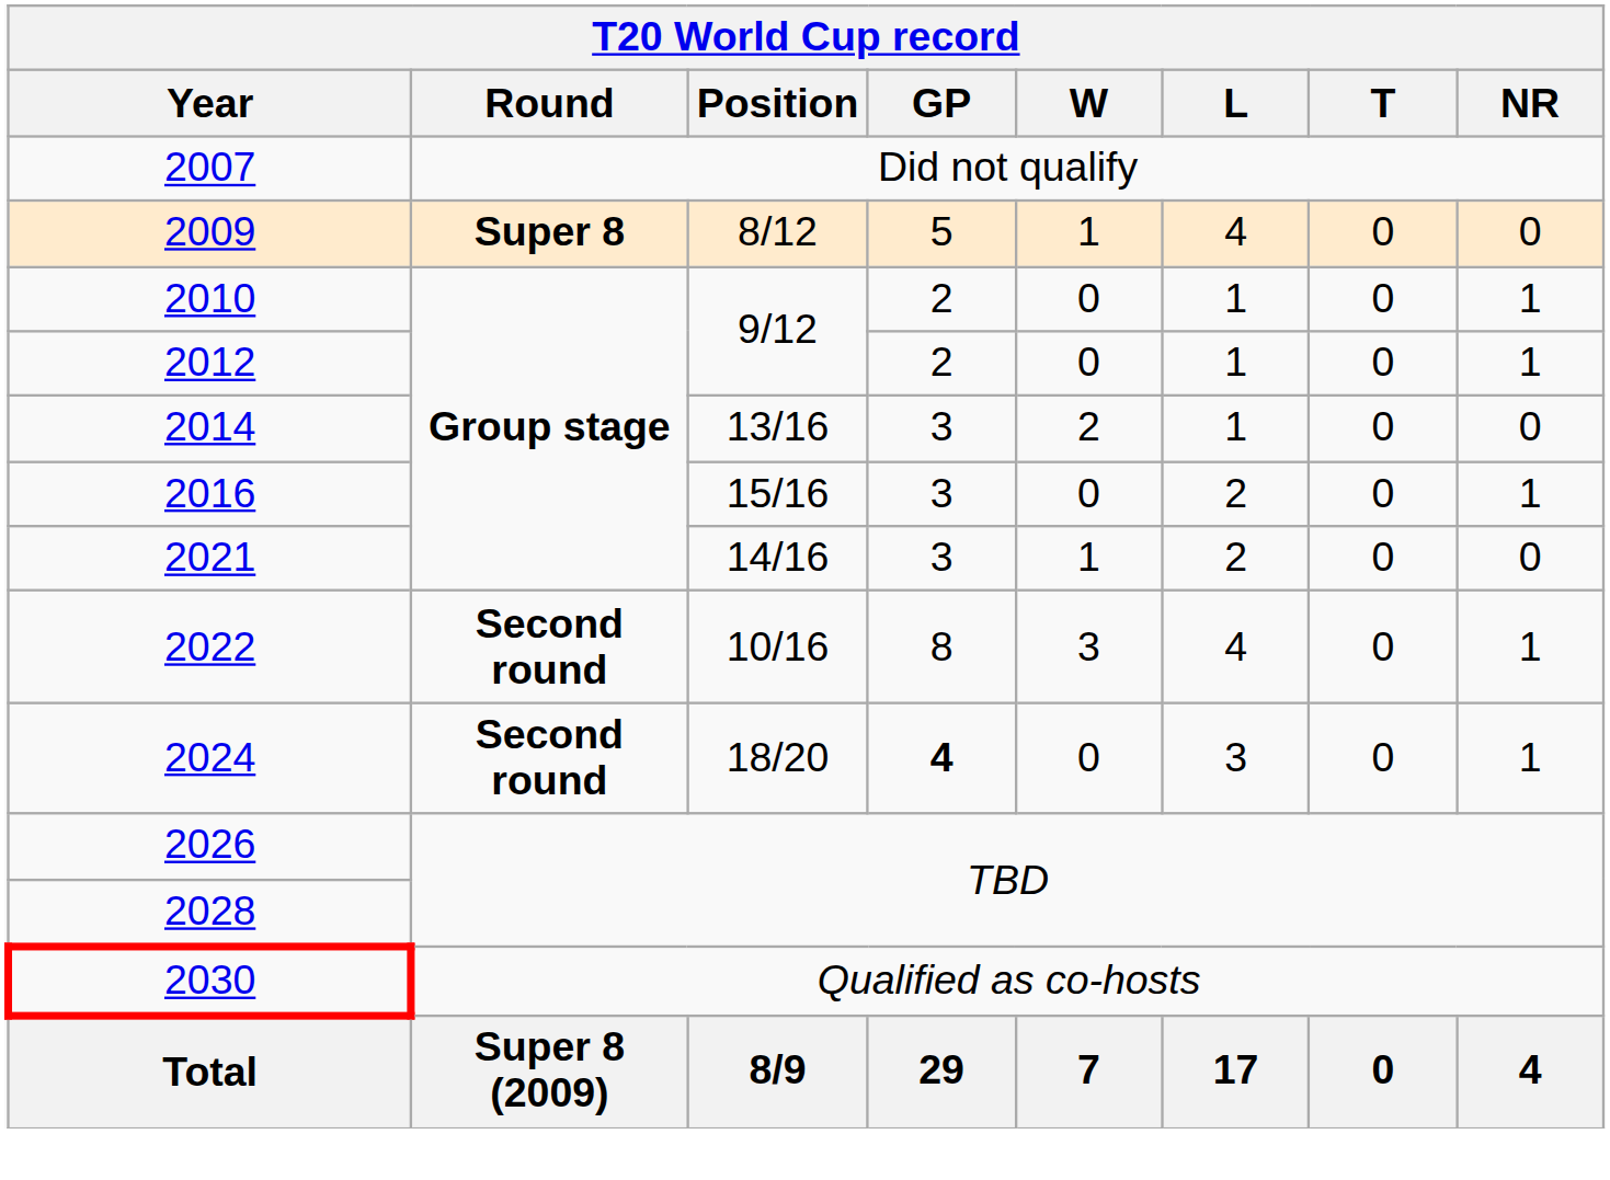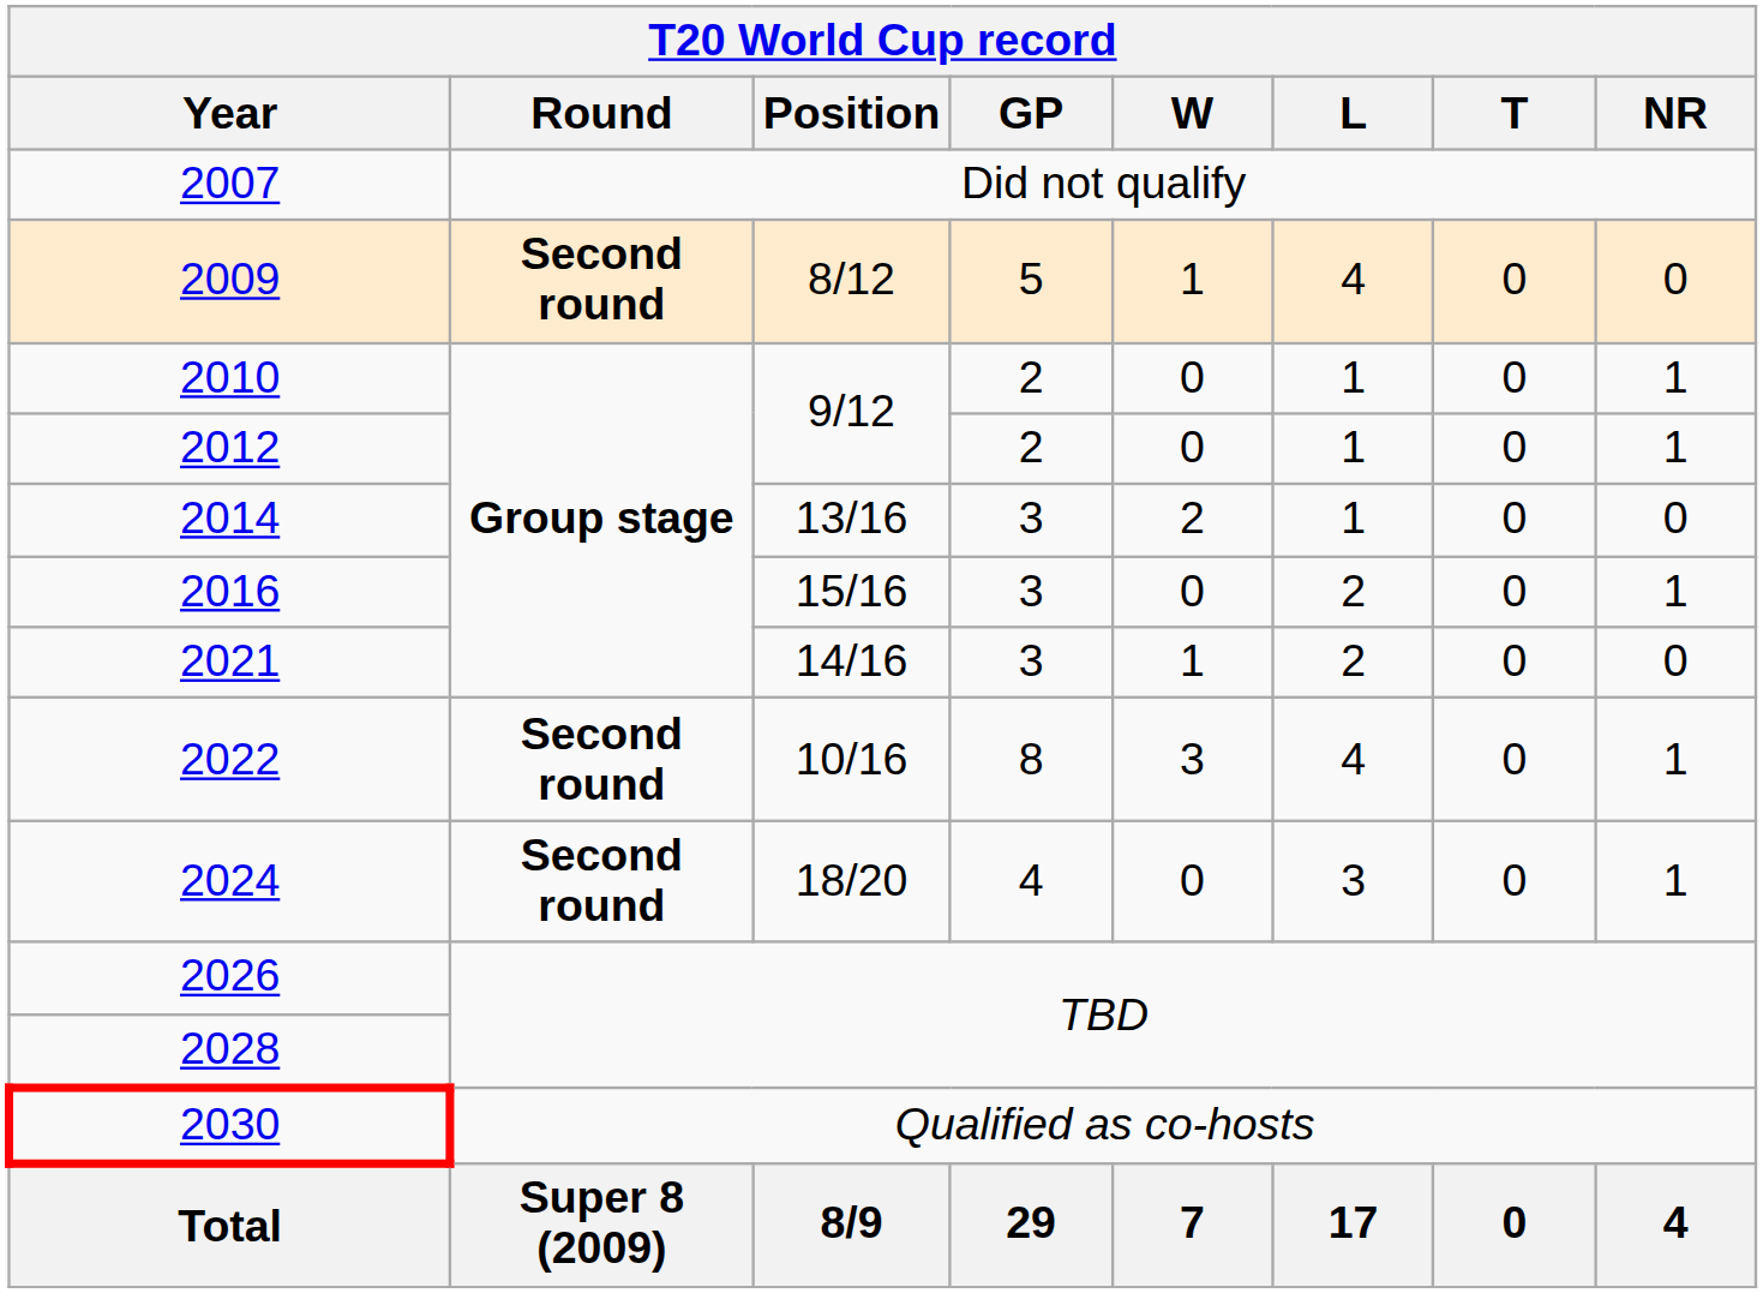 <table class="wikitable" style="text-align: center; width=900px;">
 <tr>
 <th colspan="8"><a href='#'>T20 World Cup record</a></th>
 </tr>
 <tr>
 <th width=150>Year</th>
 <th width=100>Round</th>
 <th width=50>Position</th>
 <th width=50>GP</th>
 <th width=50>W</th>
 <th width=50>L</th>
 <th width=50>T</th>
 <th width=50>NR</th>
 </tr>
 <tr>
 <td> <a href='#'>2007</a></td>
 <td colspan="7">Did not qualify</td>
 </tr>
 <tr style="background:#ffebcd;">
 <td> <a href='#'>2009</a></td>
-<td><strong>Super 8</strong></td>
+<td><strong>Second round</strong></td>
 <td>8/12</td>
 <td>5</td>
 <td>1</td>
 <td>4</td>
 <td>0</td>
 <td>0</td>
 </tr>
 <tr>
 <td> <a href='#'>2010</a></td>
 <td rowspan=5><strong>Group stage</strong></td>
 <td rowspan=2>9/12</td>
 <td>2</td>
 <td>0</td>
 <td>1</td>
 <td>0</td>
 <td>1</td>
 </tr>
 <tr>
 <td> <a href='#'>2012</a></td>
 <td>2</td>
 <td>0</td>
 <td>1</td>
 <td>0</td>
 <td>1</td>
 </tr>
 <tr>
 <td> <a href='#'>2014</a></td>
 <td>13/16</td>
 <td>3</td>
 <td>2</td>
 <td>1</td>
 <td>0</td>
 <td>0</td>
 </tr>
 <tr>
 <td> <a href='#'>2016</a></td>
 <td>15/16</td>
 <td>3</td>
 <td>0</td>
 <td>2</td>
 <td>0</td>
 <td>1</td>
 </tr>
 <tr>
 <td>  <a href='#'>2021</a></td>
 <td>14/16</td>
 <td>3</td>
 <td>1</td>
 <td>2</td>
 <td>0</td>
 <td>0</td>
 </tr>
 <tr>
 <td> <a href='#'>2022</a></td>
 <td><strong>Second round</strong></td>
 <td>10/16</td>
 <td>8</td>
 <td>3</td>
 <td>4</td>
 <td>0</td>
 <td>1</td>
 </tr>
 <tr>
 <td>  <a href='#'>2024</a></td>
 <td><strong>Second round</strong></td>
 <td>18/20</td>
-<td><strong>4</strong></td>
+<td>4</td>
 <td>0</td>
 <td>3</td>
 <td>0</td>
 <td>1</td>
 </tr>
 <tr>
 <td>  <a href='#'>2026</a></td>
 <td colspan="7" rowspan="2"><em>TBD</em></td>
 </tr>
 <tr>
 <td>  <a href='#'>2028</a></td>
 </tr>
 <tr>
 <td style="border: 3px solid red">     <a href='#'>2030</a></td>
 <td colspan="7"><em>Qualified as co-hosts</em></td>
 </tr>
 <tr>
 <th><strong>Total</strong></th>
 <th>Super 8 (2009)</th>
 <th>8/9</th>
 <th>29</th>
 <th>7</th>
 <th>17</th>
 <th>0</th>
 <th>4</th>
 </tr>
 </table>
